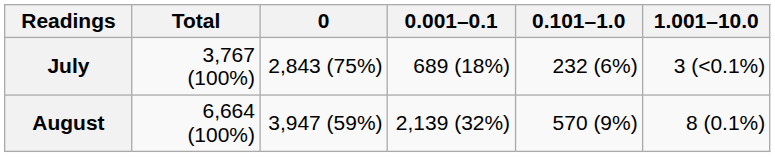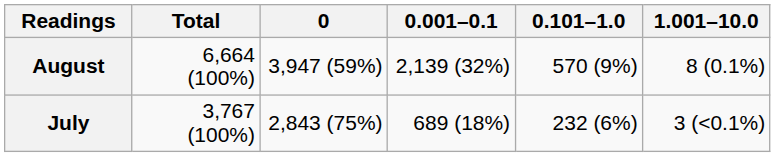 <table class="wikitable">
 <tr>
 <th width=90>Readings</th>
 <th width=90>Total</th>
 <th width=90>0</th>
 <th width=90>0.001–0.1</th>
 <th width=90>0.101–1.0</th>
 <th width=90>1.001–10.0</th>
 </tr>
 <tr>
+<th>August</th>
+<td style="text-align:right;">6,664 (100%)</td>
+<td style="text-align:right;">3,947 (59%)</td>
+<td style="text-align:right;">2,139 (32%)</td>
+<td style="text-align:right;">570 (9%)</td>
+<td style="text-align:right;">8 (0.1%)</td>
+</tr>
+<tr>
 <th>July</th>
 <td style="text-align:right;">3,767 (100%)</td>
 <td style="text-align:right;">2,843 (75%)</td>
 <td style="text-align:right;">689 (18%)</td>
 <td style="text-align:right;">232 (6%)</td>
 <td style="text-align:right;">3 (<0.1%)</td>
 </tr>
-<tr>
-<th>August</th>
-<td style="text-align:right;">6,664 (100%)</td>
-<td style="text-align:right;">3,947 (59%)</td>
-<td style="text-align:right;">2,139 (32%)</td>
-<td style="text-align:right;">570 (9%)</td>
-<td style="text-align:right;">8 (0.1%)</td>
-</tr>
 </table>
